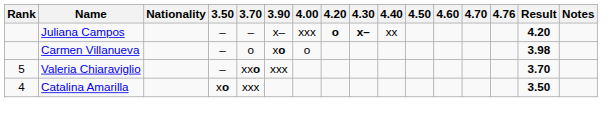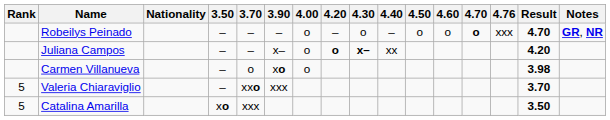 <table class="wikitable sortable" style="text-align:center;font-size:90%">
 <tr>
 <th>Rank</th>
 <th>Name</th>
 <th>Nationality</th>
 <th>3.50</th>
 <th>3.70</th>
 <th>3.90</th>
 <th>4.00</th>
 <th>4.20</th>
 <th>4.30</th>
 <th>4.40</th>
 <th>4.50</th>
 <th>4.60</th>
 <th>4.70</th>
 <th>4.76</th>
 <th>Result</th>
 <th>Notes</th>
 </tr>
 <tr>
 <td></td>
+<td align=left><a href='#'>Robeilys Peinado</a></td>
+<td align=left></td>
+<td>–</td>
+<td>–</td>
+<td>–</td>
+<td>o</td>
+<td>–</td>
+<td>o</td>
+<td>–</td>
+<td>o</td>
+<td>o</td>
+<td><strong>o</strong></td>
+<td>xxx</td>
+<td><strong>4.70</strong></td>
+<td><strong><a href='#'>GR</a></strong>, <strong><a href='#'>NR</a></strong></td>
+</tr>
+<tr>
+<td></td>
 <td align=left><a href='#'>Juliana Campos</a></td>
 <td align=left></td>
 <td>–</td>
 <td>–</td>
 <td>x–</td>
-<td>xxx</td>
+<td>o</td>
 <td><strong>o</strong></td>
 <td><strong>x–</strong></td>
 <td>xx</td>
 <td></td>
 <td></td>
 <td></td>
 <td></td>
 <td><strong>4.20</strong></td>
 <td></td>
 </tr>
 <tr>
 <td></td>
 <td align=left><a href='#'>Carmen Villanueva</a></td>
 <td align=left></td>
 <td>–</td>
 <td>o</td>
 <td>x<strong>o</strong></td>
 <td>o</td>
 <td></td>
 <td></td>
 <td></td>
 <td></td>
 <td></td>
 <td></td>
 <td></td>
 <td><strong>3.98</strong></td>
 <td></td>
 </tr>
 <tr>
 <td>5</td>
 <td align=left><a href='#'>Valeria Chiaraviglio</a></td>
 <td align=left></td>
 <td>–</td>
 <td>xx<strong>o</strong></td>
 <td>xxx</td>
 <td></td>
 <td></td>
 <td></td>
 <td></td>
 <td></td>
 <td></td>
 <td></td>
 <td></td>
 <td><strong>3.70</strong></td>
 <td></td>
 </tr>
 <tr>
-<td>4</td>
+<td>5</td>
 <td align=left><a href='#'>Catalina Amarilla</a></td>
 <td align=left></td>
 <td>x<strong>o</strong></td>
 <td>xxx</td>
 <td></td>
 <td></td>
 <td></td>
 <td></td>
 <td></td>
 <td></td>
 <td></td>
 <td></td>
 <td></td>
 <td><strong>3.50</strong></td>
 <td></td>
 </tr>
 </table>
